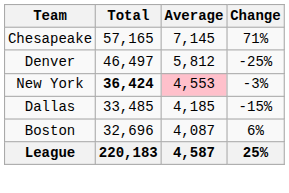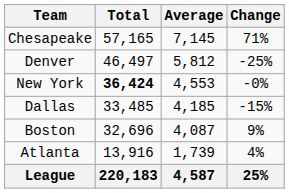 <table class="wikitable sortable" style="text-align:center">
 <tr>
 <th>Team</th>
 <th>Total</th>
 <th>Average</th>
 <th>Change</th>
 </tr>
 <tr>
 <td align=center>Chesapeake</td>
 <td>57,165</td>
 <td>7,145</td>
 <td>71%</td>
 </tr>
 <tr>
 <td align=center>Denver</td>
 <td>46,497</td>
 <td>5,812</td>
 <td>-25%</td>
 </tr>
 <tr>
 <td align=center>New York</td>
 <td><strong>36,424</strong></td>
-<td style="background: pink;">4,553</td>
-<td>-3%</td>
+<td>4,553</td>
+<td>-0%</td>
 </tr>
 <tr>
 <td align=center>Dallas</td>
 <td>33,485</td>
 <td>4,185</td>
 <td>-15%</td>
 </tr>
 <tr>
 <td align=center>Boston</td>
 <td>32,696</td>
 <td>4,087</td>
-<td>6%</td>
+<td>9%</td>
+</tr>
+<tr>
+<td align=center>Atlanta</td>
+<td>13,916</td>
+<td>1,739</td>
+<td>4%</td>
 </tr>
 <tr>
 <th>League</th>
 <th>220,183</th>
 <th>4,587</th>
 <th>25%</th>
 </tr>
 </table>
